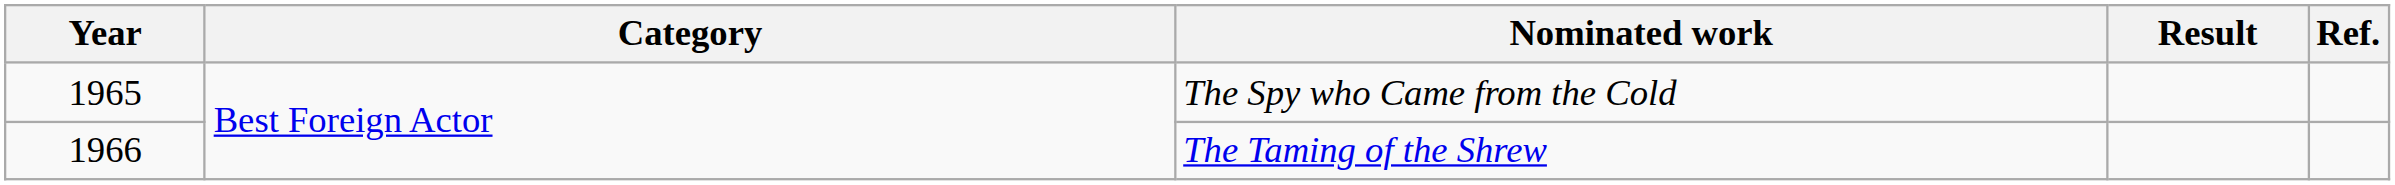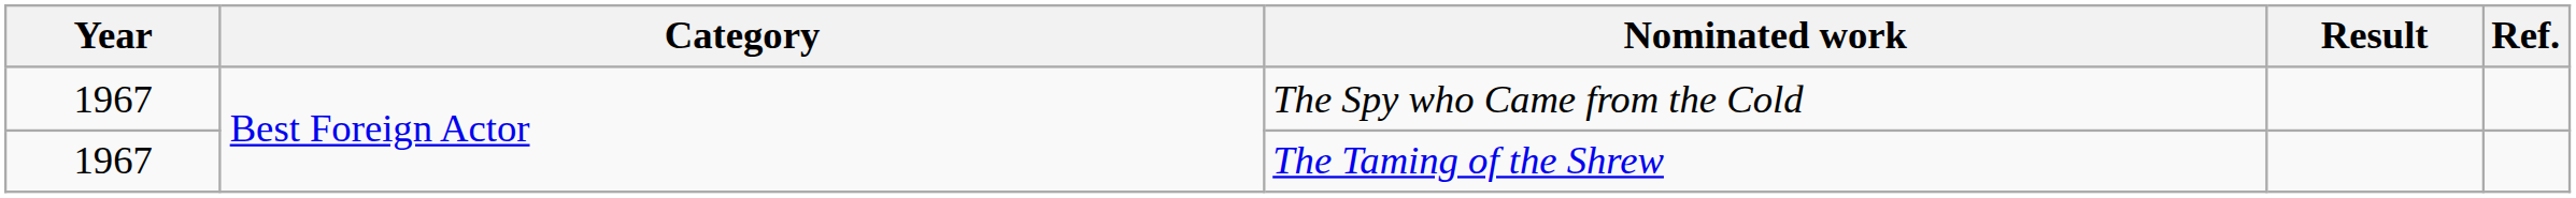 <table class=wikitable>
 <tr>
 <th scope="col" style="width:5em;">Year</th>
 <th scope="col" style="width:26em;">Category</th>
 <th scope="col" style="width:25em;">Nominated work</th>
 <th scope="col" style="width:5em;">Result</th>
 <th>Ref.</th>
 </tr>
 <tr>
-<td style="text-align:center;">1965</td>
+<td style="text-align:center;">1967</td>
 <td rowspan=2><a href='#'>Best Foreign Actor</a></td>
 <td><em>The Spy who Came from the Cold</em></td>
 <td></td>
 <td></td>
 </tr>
 <tr>
-<td style="text-align:center;">1966</td>
+<td style="text-align:center;">1967</td>
 <td><em><a href='#'>The Taming of the Shrew</a></em></td>
 <td></td>
 <td></td>
 </tr>
 </table>
